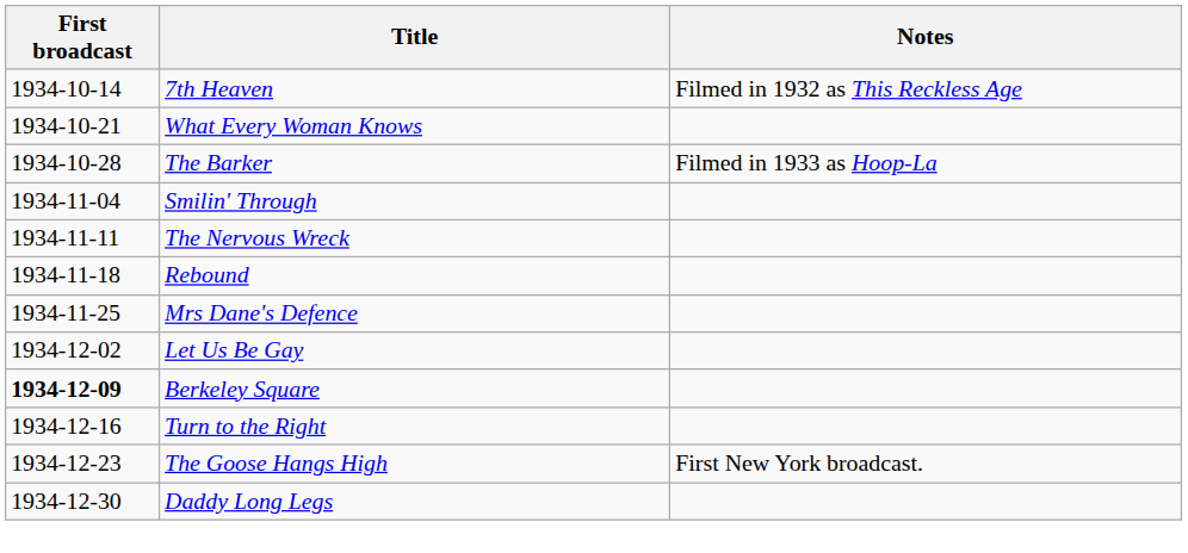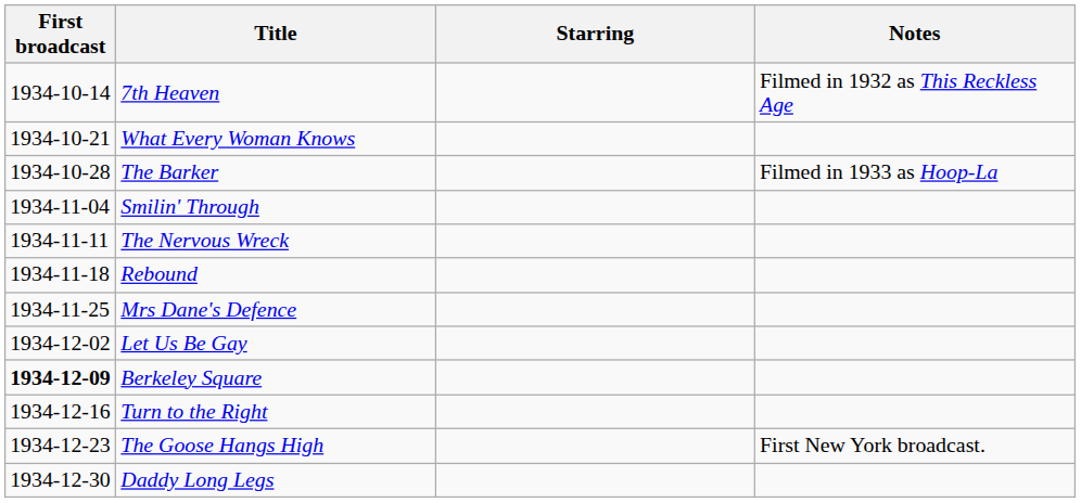 <table class="wikitable sortable plainrowheaders" width=90%>
 <tr>
 <th width=5% scope="col">First broadcast</th>
 <th width=25% scope="col">Title</th>
+<th width=25% scope="col">Starring</th>
 <th width=25% scope="col">Notes</th>
 </tr>
 <tr>
 <td rowspan=>1934-10-14</td>
 <td scope="row"><em><a href='#'>7th Heaven</a></em></td>
+<td></td>
 <td>Filmed in 1932 as <em><a href='#'>This Reckless Age</a></em></td>
 </tr>
 <tr>
 <td rowspan=>1934-10-21</td>
 <td scope="row"><em><a href='#'>What Every Woman Knows</a></em></td>
 <td></td>
+<td></td>
 </tr>
 <tr>
 <td rowspan=>1934-10-28</td>
 <td scope="row"><em><a href='#'>The Barker</a></em></td>
+<td></td>
 <td>Filmed in 1933 as <em><a href='#'>Hoop-La</a></em></td>
 </tr>
 <tr>
 <td rowspan=>1934-11-04</td>
 <td scope="row"><em><a href='#'>Smilin' Through</a></em></td>
 <td></td>
+<td></td>
 </tr>
 <tr>
 <td rowspan=>1934-11-11</td>
 <td scope="row"><em><a href='#'>The Nervous Wreck</a></em></td>
+<td></td>
 <td></td>
 </tr>
 <tr>
 <td rowspan=>1934-11-18</td>
 <td scope="row"><em><a href='#'>Rebound</a></em></td>
 <td></td>
+<td></td>
 </tr>
 <tr>
 <td rowspan=>1934-11-25</td>
 <td scope="row"><em><a href='#'>Mrs Dane's Defence</a></em></td>
+<td></td>
 <td></td>
 </tr>
 <tr>
 <td rowspan=>1934-12-02</td>
 <td scope="row"><em><a href='#'>Let Us Be Gay</a></em></td>
 <td></td>
+<td></td>
 </tr>
 <tr>
 <td rowspan=><strong>1934-12-09</strong></td>
 <td scope="row"><em><a href='#'>Berkeley Square</a></em></td>
+<td></td>
 <td></td>
 </tr>
 <tr>
 <td rowspan=>1934-12-16</td>
 <td scope="row"><em><a href='#'>Turn to the Right</a></em></td>
 <td></td>
+<td></td>
 </tr>
 <tr>
 <td rowspan=>1934-12-23</td>
 <td scope="row"><em><a href='#'>The Goose Hangs High</a></em></td>
+<td></td>
 <td>First New York broadcast.</td>
 </tr>
 <tr>
 <td rowspan=>1934-12-30</td>
 <td scope="row"><em><a href='#'>Daddy Long Legs</a></em></td>
 <td></td>
+<td></td>
 </tr>
 </table>
